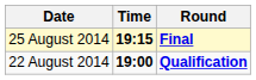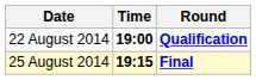 <table class="wikitable">
 <tr>
 <th>Date</th>
 <th>Time</th>
 <th>Round</th>
 </tr>
+<tr>
+<td>22 August 2014</td>
+<td><strong>19:00</strong></td>
+<td><strong><a href='#'>Qualification</a></strong></td>
+</tr>
 <tr style=background:lemonchiffon>
 <td>25 August 2014</td>
 <td><strong>19:15</strong></td>
 <td><strong><a href='#'>Final</a></strong></td>
 </tr>
-<tr>
-<td>22 August 2014</td>
-<td><strong>19:00</strong></td>
-<td><strong><a href='#'>Qualification</a></strong></td>
-</tr>
 </table>
